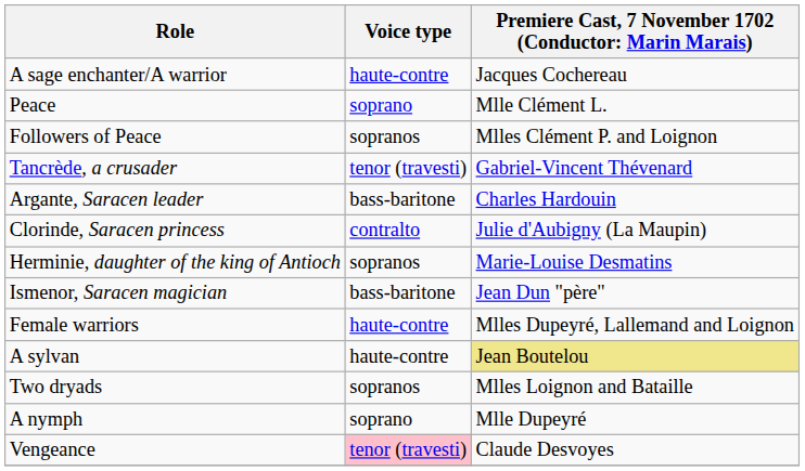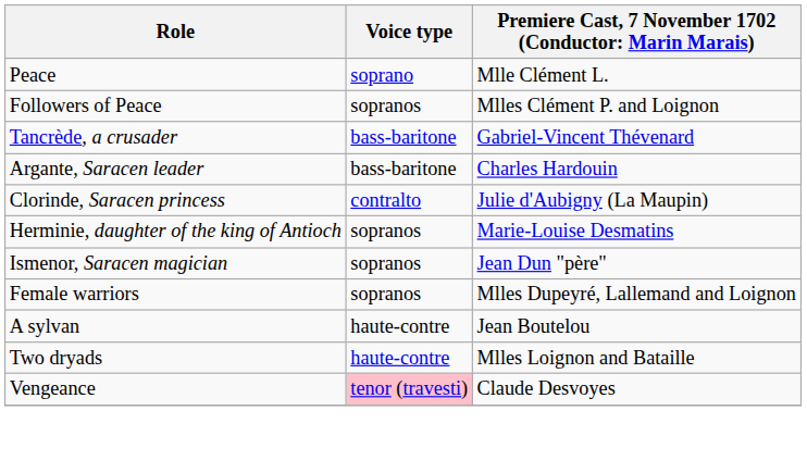 <table class="wikitable">
 <tr>
 <th>Role</th>
 <th>Voice type</th>
 <th>Premiere Cast, 7 November 1702<br>(Conductor: <a href='#'>Marin&nbsp;Marais</a>)</th>
-</tr>
-<tr>
-<td>A sage enchanter/A warrior</td>
-<td><a href='#'>haute-contre</a></td>
-<td>Jacques Cochereau</td>
 </tr>
 <tr>
 <td>Peace</td>
 <td><a href='#'>soprano</a></td>
 <td>Mlle Clément L.</td>
 </tr>
 <tr>
 <td>Followers of Peace</td>
 <td>sopranos</td>
 <td>Mlles Clément P. and Loignon</td>
 </tr>
 <tr>
 <td><a href='#'>Tancrède</a>, <em>a crusader</em></td>
-<td><a href='#'>tenor</a> (<a href='#'>travesti</a>)</td>
+<td><a href='#'>bass-baritone</a></td>
 <td><a href='#'>Gabriel-Vincent Thévenard</a></td>
 </tr>
 <tr>
 <td>Argante, <em>Saracen leader</em></td>
 <td>bass-baritone</td>
 <td><a href='#'>Charles Hardouin</a></td>
 </tr>
 <tr>
 <td>Clorinde, <em>Saracen princess</em></td>
 <td><a href='#'>contralto</a></td>
 <td><a href='#'>Julie d'Aubigny</a> (La Maupin)</td>
 </tr>
 <tr>
 <td>Herminie, <em>daughter of the king of Antioch</em></td>
 <td>sopranos</td>
 <td><a href='#'>Marie-Louise Desmatins</a></td>
 </tr>
 <tr>
 <td>Ismenor, <em>Saracen magician</em></td>
-<td>bass-baritone</td>
+<td>sopranos</td>
 <td><a href='#'>Jean Dun</a> "père"</td>
 </tr>
 <tr>
 <td>Female warriors</td>
-<td><a href='#'>haute-contre</a></td>
+<td>sopranos</td>
 <td>Mlles Dupeyré, Lallemand and Loignon</td>
 </tr>
 <tr>
 <td>A sylvan</td>
 <td>haute-contre</td>
-<td style="background: khaki;">Jean Boutelou</td>
+<td>Jean Boutelou</td>
 </tr>
 <tr>
 <td>Two dryads</td>
-<td>sopranos</td>
+<td><a href='#'>haute-contre</a></td>
 <td>Mlles Loignon and Bataille</td>
-</tr>
-<tr>
-<td>A nymph</td>
-<td>soprano</td>
-<td>Mlle Dupeyré</td>
 </tr>
 <tr>
 <td>Vengeance</td>
 <td style="background: pink;"><a href='#'>tenor</a> (<a href='#'>travesti</a>)</td>
 <td>Claude Desvoyes</td>
 </tr>
 <tr>
 </tr>
 </table>
